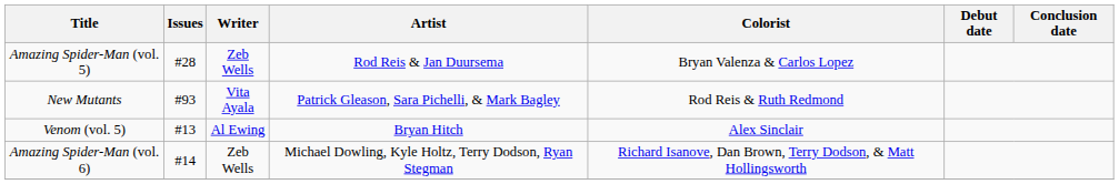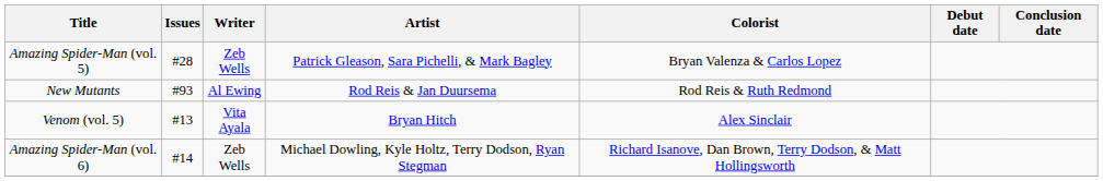 <table class="wikitable" style="text-align:center; width:100%">
 <tr>
 <th scope="col">Title</th>
 <th scope="col">Issues</th>
 <th scope="col">Writer</th>
 <th scope="col">Artist</th>
 <th scope="col">Colorist</th>
 <th scope="col">Debut date</th>
 <th>Conclusion date</th>
 </tr>
 <tr>
 <td><em>Amazing Spider-Man</em> (vol. 5)</td>
 <td>#28</td>
 <td><a href='#'>Zeb Wells</a></td>
-<td><a href='#'>Rod Reis</a> & <a href='#'>Jan Duursema</a></td>
+<td><a href='#'>Patrick Gleason</a>, <a href='#'>Sara Pichelli</a>, & <a href='#'>Mark Bagley</a></td>
 <td>Bryan Valenza & <a href='#'>Carlos Lopez</a></td>
 <td colspan="2"></td>
 </tr>
 <tr>
 <td><em>New Mutants</em></td>
 <td>#93</td>
-<td><a href='#'>Vita Ayala</a></td>
-<td><a href='#'>Patrick Gleason</a>, <a href='#'>Sara Pichelli</a>, & <a href='#'>Mark Bagley</a></td>
+<td><a href='#'>Al Ewing</a></td>
+<td><a href='#'>Rod Reis</a> & <a href='#'>Jan Duursema</a></td>
 <td>Rod Reis & <a href='#'>Ruth Redmond</a></td>
 <td colspan="2"></td>
 </tr>
 <tr>
 <td><em>Venom</em> (vol. 5)</td>
 <td>#13</td>
-<td><a href='#'>Al Ewing</a></td>
+<td><a href='#'>Vita Ayala</a></td>
 <td><a href='#'>Bryan Hitch</a></td>
 <td><a href='#'>Alex Sinclair</a></td>
 <td colspan="2"></td>
 </tr>
 <tr>
 <td><em>Amazing Spider-Man</em> (vol. 6)</td>
 <td>#14</td>
 <td>Zeb Wells</td>
 <td>Michael Dowling, Kyle Holtz, Terry Dodson, <a href='#'>Ryan Stegman</a></td>
 <td><a href='#'>Richard Isanove</a>, Dan Brown, <a href='#'>Terry Dodson</a>, & <a href='#'>Matt Hollingsworth</a></td>
 <td colspan="2"></td>
 </tr>
 <tr>
 </tr>
 </table>
